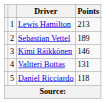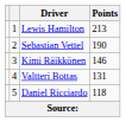 <table class="wikitable" style="font-size: 85%;">
 <tr>
 <th></th>
 <th></th>
 <th>Driver</th>
 <th>Points</th>
 </tr>
 <tr>
 <td align="left"></td>
 <td align="center">1</td>
 <td data-sort-value="HAM"> <a href='#'>Lewis Hamilton</a></td>
 <td align="left">213</td>
 </tr>
 <tr>
 <td align="left"></td>
 <td align="center">2</td>
 <td data-sort-value="VET"> <a href='#'>Sebastian Vettel</a></td>
-<td align="left">189</td>
+<td align="left">190</td>
 </tr>
 <tr>
 <td align="left"></td>
 <td align="center">3</td>
 <td data-sort-value="RAI"> <a href='#'>Kimi Räikkönen</a></td>
 <td align="left">146</td>
 </tr>
 <tr>
 <td align="left"></td>
 <td align="center">4</td>
 <td data-sort-value="BOT"> <a href='#'>Valtteri Bottas</a></td>
 <td align="left">131</td>
 </tr>
 <tr>
 <td align="left"></td>
 <td align="center">5</td>
 <td data-sort-value="RIC"> <a href='#'>Daniel Ricciardo</a></td>
 <td align="left">118</td>
 </tr>
 <tr>
 <th colspan=4>Source:</th>
 </tr>
 </table>
